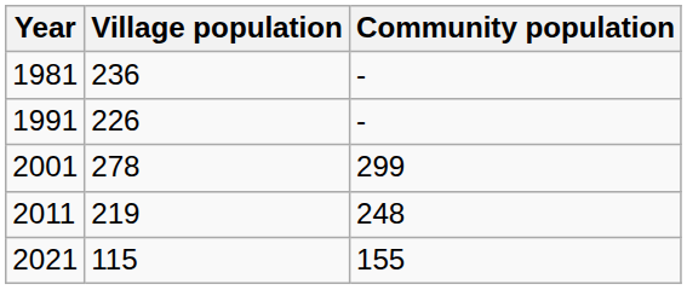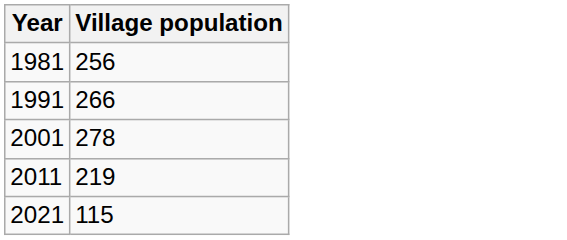 <table class="wikitable">
 <tr>
 <th>Year</th>
 <th>Village population</th>
-<th>Community population</th>
 </tr>
 <tr>
 <td>1981</td>
-<td>236</td>
-<td>-</td>
+<td>256</td>
 </tr>
 <tr>
 <td>1991</td>
-<td>226</td>
-<td>-</td>
+<td>266</td>
 </tr>
 <tr>
 <td>2001</td>
 <td>278</td>
-<td>299</td>
 </tr>
 <tr>
 <td>2011</td>
 <td>219</td>
-<td>248</td>
 </tr>
 <tr>
 <td>2021</td>
 <td>115</td>
-<td>155</td>
 </tr>
 </table>
